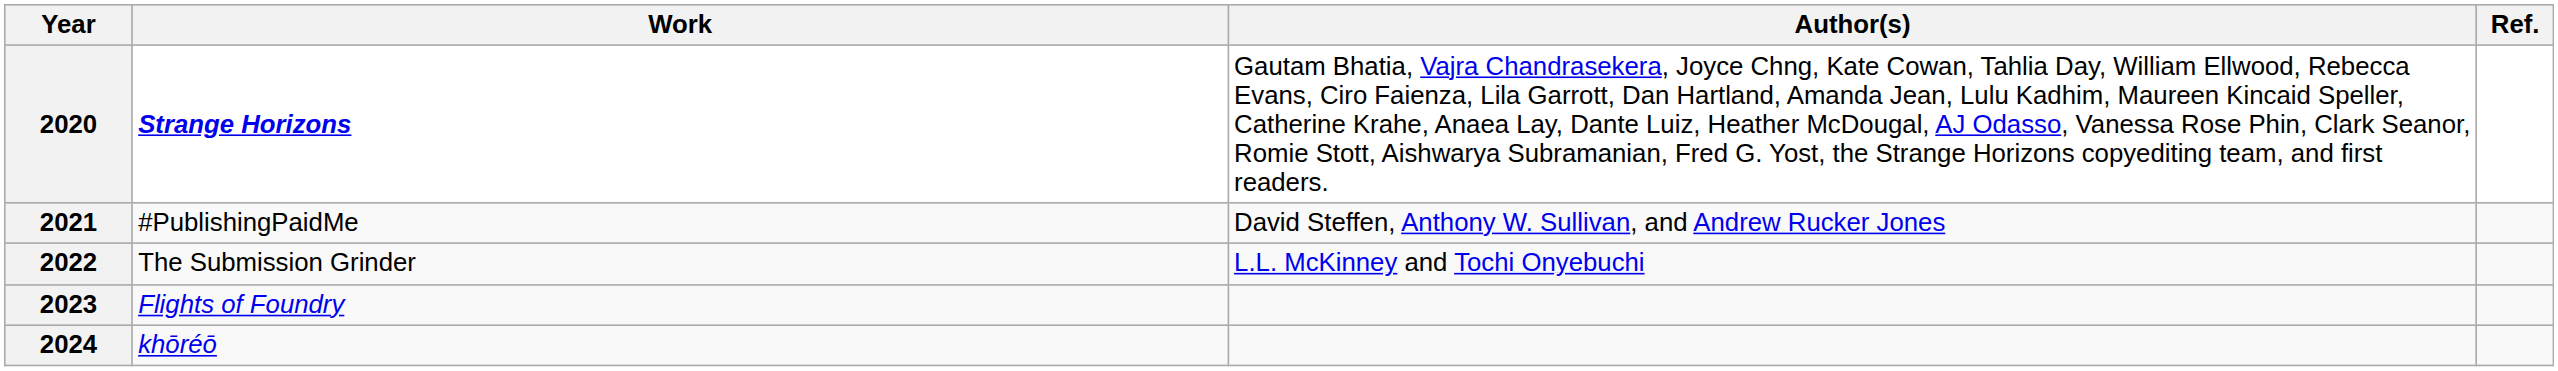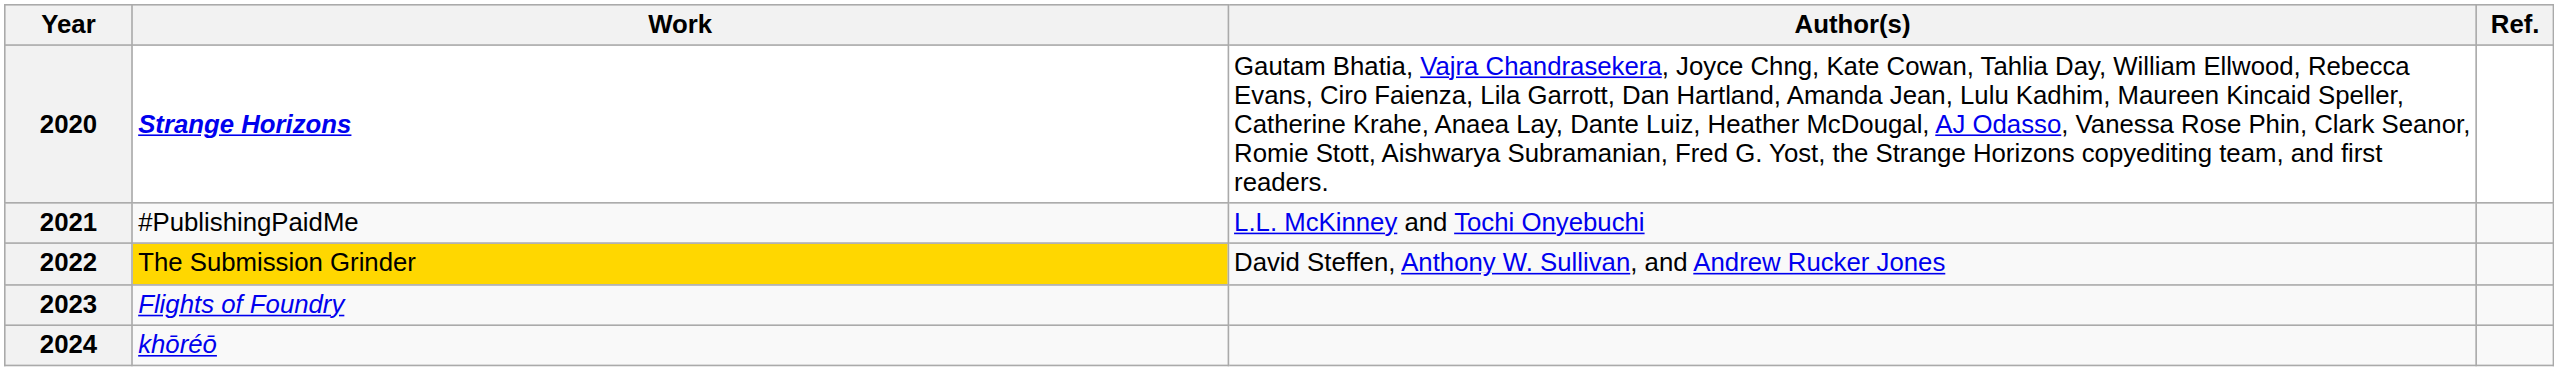 <table class="sortable wikitable" width="100%" cellpadding="5" style="margin: 1em auto 1em auto">
 <tr>
 <th width="5%" scope="col">Year</th>
 <th width="43%" scope="col">Work</th>
 <th width="49%" scope="col" class="unsortable">Author(s)</th>
 <th width="3%" scope="col" class="unsortable">Ref.</th>
 </tr>
 <tr style="background:#FFFFFF;">
 <th>2020</th>
 <td><strong><em><a href='#'>Strange Horizons</a></em></strong></td>
 <td>Gautam Bhatia, <a href='#'>Vajra Chandrasekera</a>, Joyce Chng, Kate Cowan, Tahlia Day, William Ellwood, Rebecca Evans, Ciro Faienza, Lila Garrott, Dan Hartland, Amanda Jean, Lulu Kadhim, Maureen Kincaid Speller, Catherine Krahe, Anaea Lay, Dante Luiz, Heather McDougal, <a href='#'>AJ Odasso</a>, Vanessa Rose Phin, Clark Seanor, Romie Stott, Aishwarya Subramanian, Fred G. Yost, the Strange Horizons copyediting team, and first readers.</td>
 <td></td>
 </tr>
 <tr>
 <th>2021</th>
 <td>#PublishingPaidMe</td>
-<td>David Steffen, <a href='#'>Anthony W. Sullivan</a>, and <a href='#'>Andrew Rucker Jones</a></td>
+<td><a href='#'>L.L. McKinney</a> and <a href='#'>Tochi Onyebuchi</a></td>
 <td></td>
 </tr>
 <tr>
 <th>2022</th>
-<td>The Submission Grinder</td>
-<td><a href='#'>L.L. McKinney</a> and <a href='#'>Tochi Onyebuchi</a></td>
+<td style="background: gold;">The Submission Grinder</td>
+<td>David Steffen, <a href='#'>Anthony W. Sullivan</a>, and <a href='#'>Andrew Rucker Jones</a></td>
 <td></td>
 </tr>
 <tr>
 <th>2023</th>
 <td><em><a href='#'>Flights of Foundry</a></em></td>
 <td></td>
 <td></td>
 </tr>
 <tr>
 <th>2024</th>
 <td><em><a href='#'>khōréō</a></em></td>
 <td></td>
 <td></td>
 </tr>
 </table>
